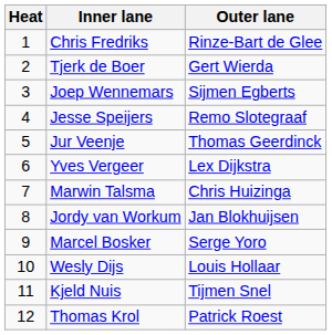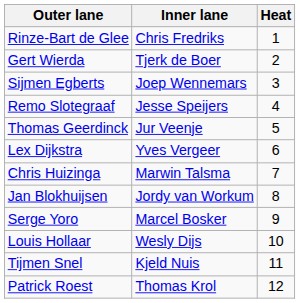 <table class="wikitable">
 <tr>
+<th>Outer lane</th>
+<th>Inner lane</th>
 <th>Heat</th>
-<th>Inner lane</th>
-<th>Outer lane</th>
 </tr>
 <tr>
+<td><a href='#'>Rinze-Bart de Glee</a></td>
+<td><a href='#'>Chris Fredriks</a></td>
 <td align="center">1</td>
-<td><a href='#'>Chris Fredriks</a></td>
-<td><a href='#'>Rinze-Bart de Glee</a></td>
 </tr>
 <tr>
+<td><a href='#'>Gert Wierda</a></td>
+<td><a href='#'>Tjerk de Boer</a></td>
 <td align="center">2</td>
-<td><a href='#'>Tjerk de Boer</a></td>
-<td><a href='#'>Gert Wierda</a></td>
 </tr>
 <tr>
+<td><a href='#'>Sijmen Egberts</a></td>
+<td><a href='#'>Joep Wennemars</a></td>
 <td align="center">3</td>
-<td><a href='#'>Joep Wennemars</a></td>
-<td><a href='#'>Sijmen Egberts</a></td>
 </tr>
 <tr>
+<td><a href='#'>Remo Slotegraaf</a></td>
+<td><a href='#'>Jesse Speijers</a></td>
 <td align="center">4</td>
-<td><a href='#'>Jesse Speijers</a></td>
-<td><a href='#'>Remo Slotegraaf</a></td>
 </tr>
 <tr>
+<td><a href='#'>Thomas Geerdinck</a></td>
+<td><a href='#'>Jur Veenje</a></td>
 <td align="center">5</td>
-<td><a href='#'>Jur Veenje</a></td>
-<td><a href='#'>Thomas Geerdinck</a></td>
 </tr>
 <tr>
+<td><a href='#'>Lex Dijkstra</a></td>
+<td><a href='#'>Yves Vergeer</a></td>
 <td align="center">6</td>
-<td><a href='#'>Yves Vergeer</a></td>
-<td><a href='#'>Lex Dijkstra</a></td>
 </tr>
 <tr>
+<td><a href='#'>Chris Huizinga</a></td>
+<td><a href='#'>Marwin Talsma</a></td>
 <td align="center">7</td>
-<td><a href='#'>Marwin Talsma</a></td>
-<td><a href='#'>Chris Huizinga</a></td>
 </tr>
 <tr>
+<td><a href='#'>Jan Blokhuijsen</a></td>
+<td><a href='#'>Jordy van Workum</a></td>
 <td align="center">8</td>
-<td><a href='#'>Jordy van Workum</a></td>
-<td><a href='#'>Jan Blokhuijsen</a></td>
 </tr>
 <tr>
+<td><a href='#'>Serge Yoro</a></td>
+<td><a href='#'>Marcel Bosker</a></td>
 <td align="center">9</td>
-<td><a href='#'>Marcel Bosker</a></td>
-<td><a href='#'>Serge Yoro</a></td>
 </tr>
 <tr>
+<td><a href='#'>Louis Hollaar</a></td>
+<td><a href='#'>Wesly Dijs</a></td>
 <td align="center">10</td>
-<td><a href='#'>Wesly Dijs</a></td>
-<td><a href='#'>Louis Hollaar</a></td>
 </tr>
 <tr>
+<td><a href='#'>Tijmen Snel</a></td>
+<td><a href='#'>Kjeld Nuis</a></td>
 <td align="center">11</td>
-<td><a href='#'>Kjeld Nuis</a></td>
-<td><a href='#'>Tijmen Snel</a></td>
 </tr>
 <tr>
+<td><a href='#'>Patrick Roest</a></td>
+<td><a href='#'>Thomas Krol</a></td>
 <td align="center">12</td>
-<td><a href='#'>Thomas Krol</a></td>
-<td><a href='#'>Patrick Roest</a></td>
 </tr>
 </table>
